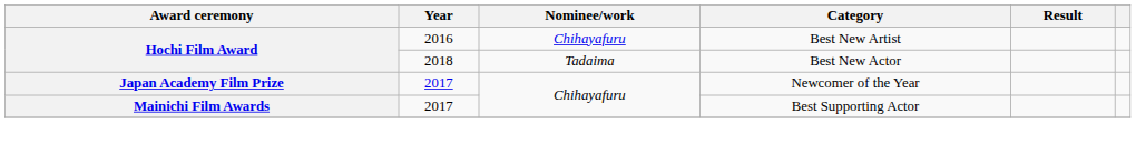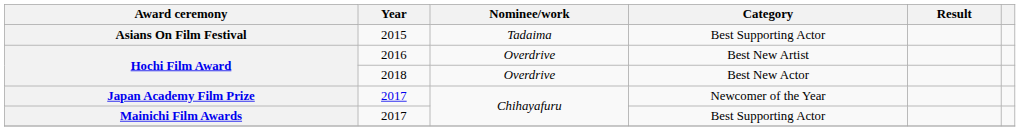 <table class="wikitable plainrowheaders sortable" style="text-align:center; width:100%">
 <tr>
 <th scope="col">Award ceremony</th>
 <th scope="col">Year</th>
 <th scope="col">Nominee/work</th>
 <th scope="col">Category</th>
 <th scope="col">Result</th>
 <th scope="col" class="unsortable"></th>
 </tr>
 <tr>
+<th scope="row">Asians On Film Festival</th>
+<td>2015</td>
+<td><em>Tadaima</em></td>
+<td>Best Supporting Actor</td>
+<td></td>
+<td></td>
+</tr>
+<tr>
 <th scope="row" rowspan="2"><a href='#'>Hochi Film Award</a></th>
 <td>2016</td>
-<td><em><a href='#'>Chihayafuru</a></em></td>
+<td><em>Overdrive</em></td>
 <td>Best New Artist</td>
 <td></td>
 <td></td>
 </tr>
 <tr>
 <td>2018</td>
-<td><em>Tadaima</em></td>
+<td><em>Overdrive</em></td>
 <td>Best New Actor</td>
 <td></td>
 <td></td>
 </tr>
 <tr>
 <th scope="row"><a href='#'>Japan Academy Film Prize</a></th>
 <td><a href='#'>2017</a></td>
 <td rowspan="2"><em>Chihayafuru</em></td>
 <td>Newcomer of the Year</td>
 <td></td>
 <td></td>
 </tr>
 <tr>
 <th scope="row"><a href='#'>Mainichi Film Awards</a></th>
 <td>2017</td>
 <td>Best Supporting Actor</td>
 <td></td>
 <td></td>
 </tr>
 <tr>
 </tr>
 </table>
